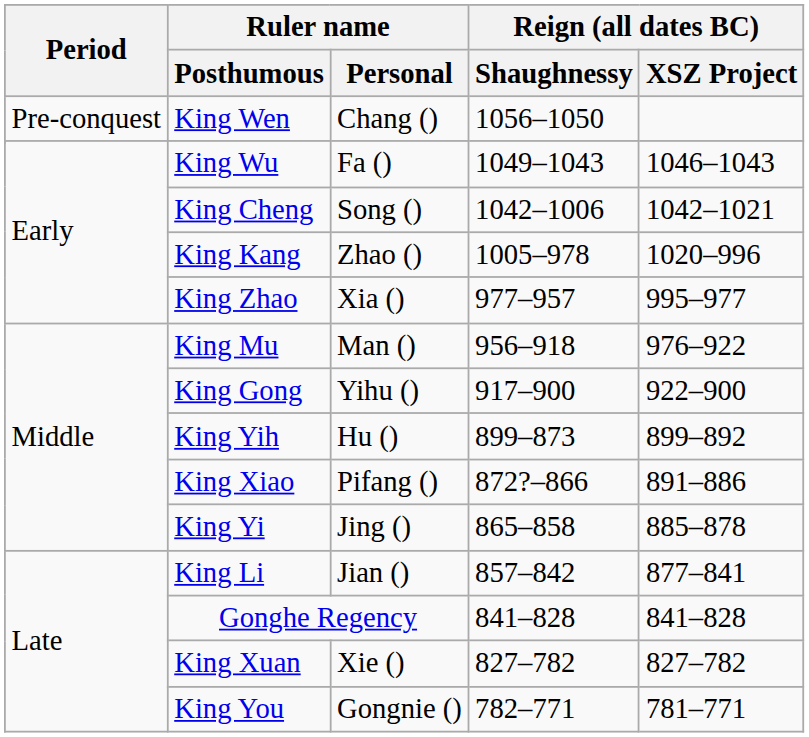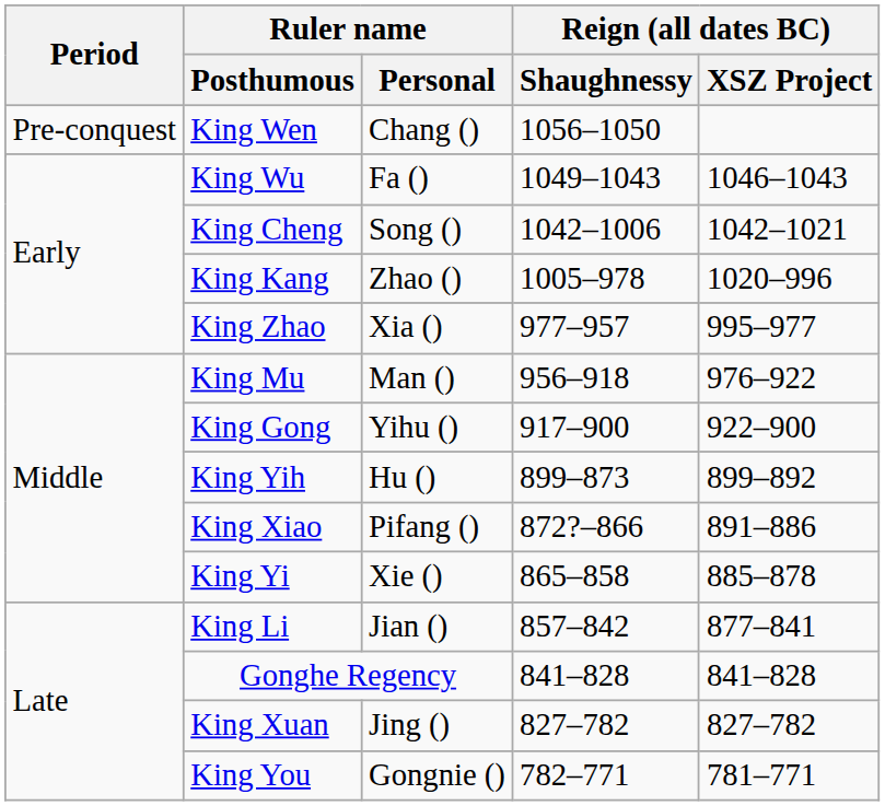 <table class="wikitable">
 <tr>
 <th rowspan="2">Period</th>
 <th colspan="2">Ruler name</th>
 <th colspan="2">Reign (all dates BC)</th>
 </tr>
 <tr>
 <th>Posthumous</th>
 <th>Personal</th>
 <th>Shaughnessy</th>
 <th>XSZ Project</th>
 </tr>
 <tr>
 <td rowspan="2">Pre-conquest</td>
 <td><a href='#'>King Wen</a></td>
 <td>Chang ()</td>
 <td>1056–1050</td>
 <td></td>
 </tr>
 <tr>
 <td rowspan="2"><a href='#'>King Wu</a></td>
 <td rowspan="2">Fa ()</td>
 <td rowspan="2">1049–1043</td>
 <td rowspan="2">1046–1043</td>
 </tr>
 <tr>
 <td rowspan="4">Early</td>
 </tr>
 <tr>
 <td><a href='#'>King Cheng</a></td>
 <td>Song ()</td>
 <td>1042–1006</td>
 <td>1042–1021</td>
 </tr>
 <tr>
 <td><a href='#'>King Kang</a></td>
 <td>Zhao ()</td>
 <td>1005–978</td>
 <td>1020–996</td>
 </tr>
 <tr>
 <td><a href='#'>King Zhao</a></td>
 <td>Xia ()</td>
 <td>977–957</td>
 <td>995–977</td>
 </tr>
 <tr>
 <td rowspan="5">Middle</td>
 <td><a href='#'>King Mu</a></td>
 <td>Man ()</td>
 <td>956–918</td>
 <td>976–922</td>
 </tr>
 <tr>
 <td><a href='#'>King Gong</a></td>
 <td>Yihu ()</td>
 <td>917–900</td>
 <td>922–900</td>
 </tr>
 <tr>
 <td><a href='#'>King Yih</a></td>
 <td>Hu ()</td>
 <td>899–873</td>
 <td>899–892</td>
 </tr>
 <tr>
 <td><a href='#'>King Xiao</a></td>
 <td>Pifang ()</td>
 <td>872?–866</td>
 <td>891–886</td>
 </tr>
 <tr>
 <td><a href='#'>King Yi</a></td>
-<td>Jing ()</td>
+<td>Xie ()</td>
 <td>865–858</td>
 <td>885–878</td>
 </tr>
 <tr>
 <td rowspan="4">Late</td>
 <td><a href='#'>King Li</a></td>
 <td>Jian ()</td>
 <td>857–842</td>
 <td>877–841</td>
 </tr>
 <tr>
 <td colspan="2" align="center"><a href='#'>Gonghe Regency</a></td>
 <td>841–828</td>
 <td>841–828</td>
 </tr>
 <tr>
 <td><a href='#'>King Xuan</a></td>
-<td>Xie ()</td>
+<td>Jing ()</td>
 <td>827–782</td>
 <td>827–782</td>
 </tr>
 <tr>
 <td><a href='#'>King You</a></td>
 <td>Gongnie ()</td>
 <td>782–771</td>
 <td>781–771</td>
 </tr>
 </table>
